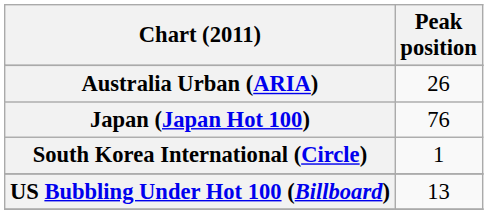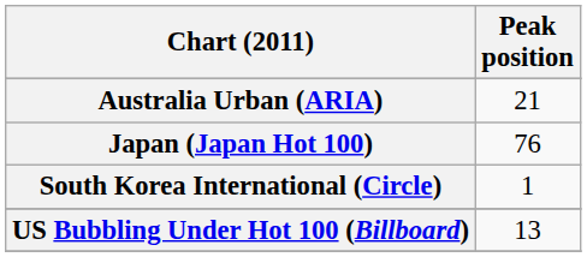 <table class="wikitable sortable plainrowheaders">
 <tr>
 <th align="left">Chart (2011)</th>
 <th style="text-align:center;">Peak<br>position</th>
 </tr>
 <tr>
 </tr>
 <tr>
 <th scope="row">Australia Urban (<a href='#'>ARIA</a>)</th>
-<td style="text-align:center;">26</td>
+<td style="text-align:center;">21</td>
 </tr>
 <tr>
 <th scope="row">Japan (<a href='#'>Japan Hot 100</a>)</th>
 <td style="text-align:center;">76</td>
 </tr>
 <tr>
 <th scope="row">South Korea International (<a href='#'>Circle</a>)</th>
 <td align="center">1</td>
 </tr>
 <tr>
 </tr>
 <tr>
 </tr>
 <tr>
 <th scope="row">US <a href='#'>Bubbling Under Hot 100</a> (<em><a href='#'>Billboard</a></em>)</th>
 <td style="text-align:center;">13</td>
 </tr>
 <tr>
 </tr>
 <tr>
 </tr>
 </table>
